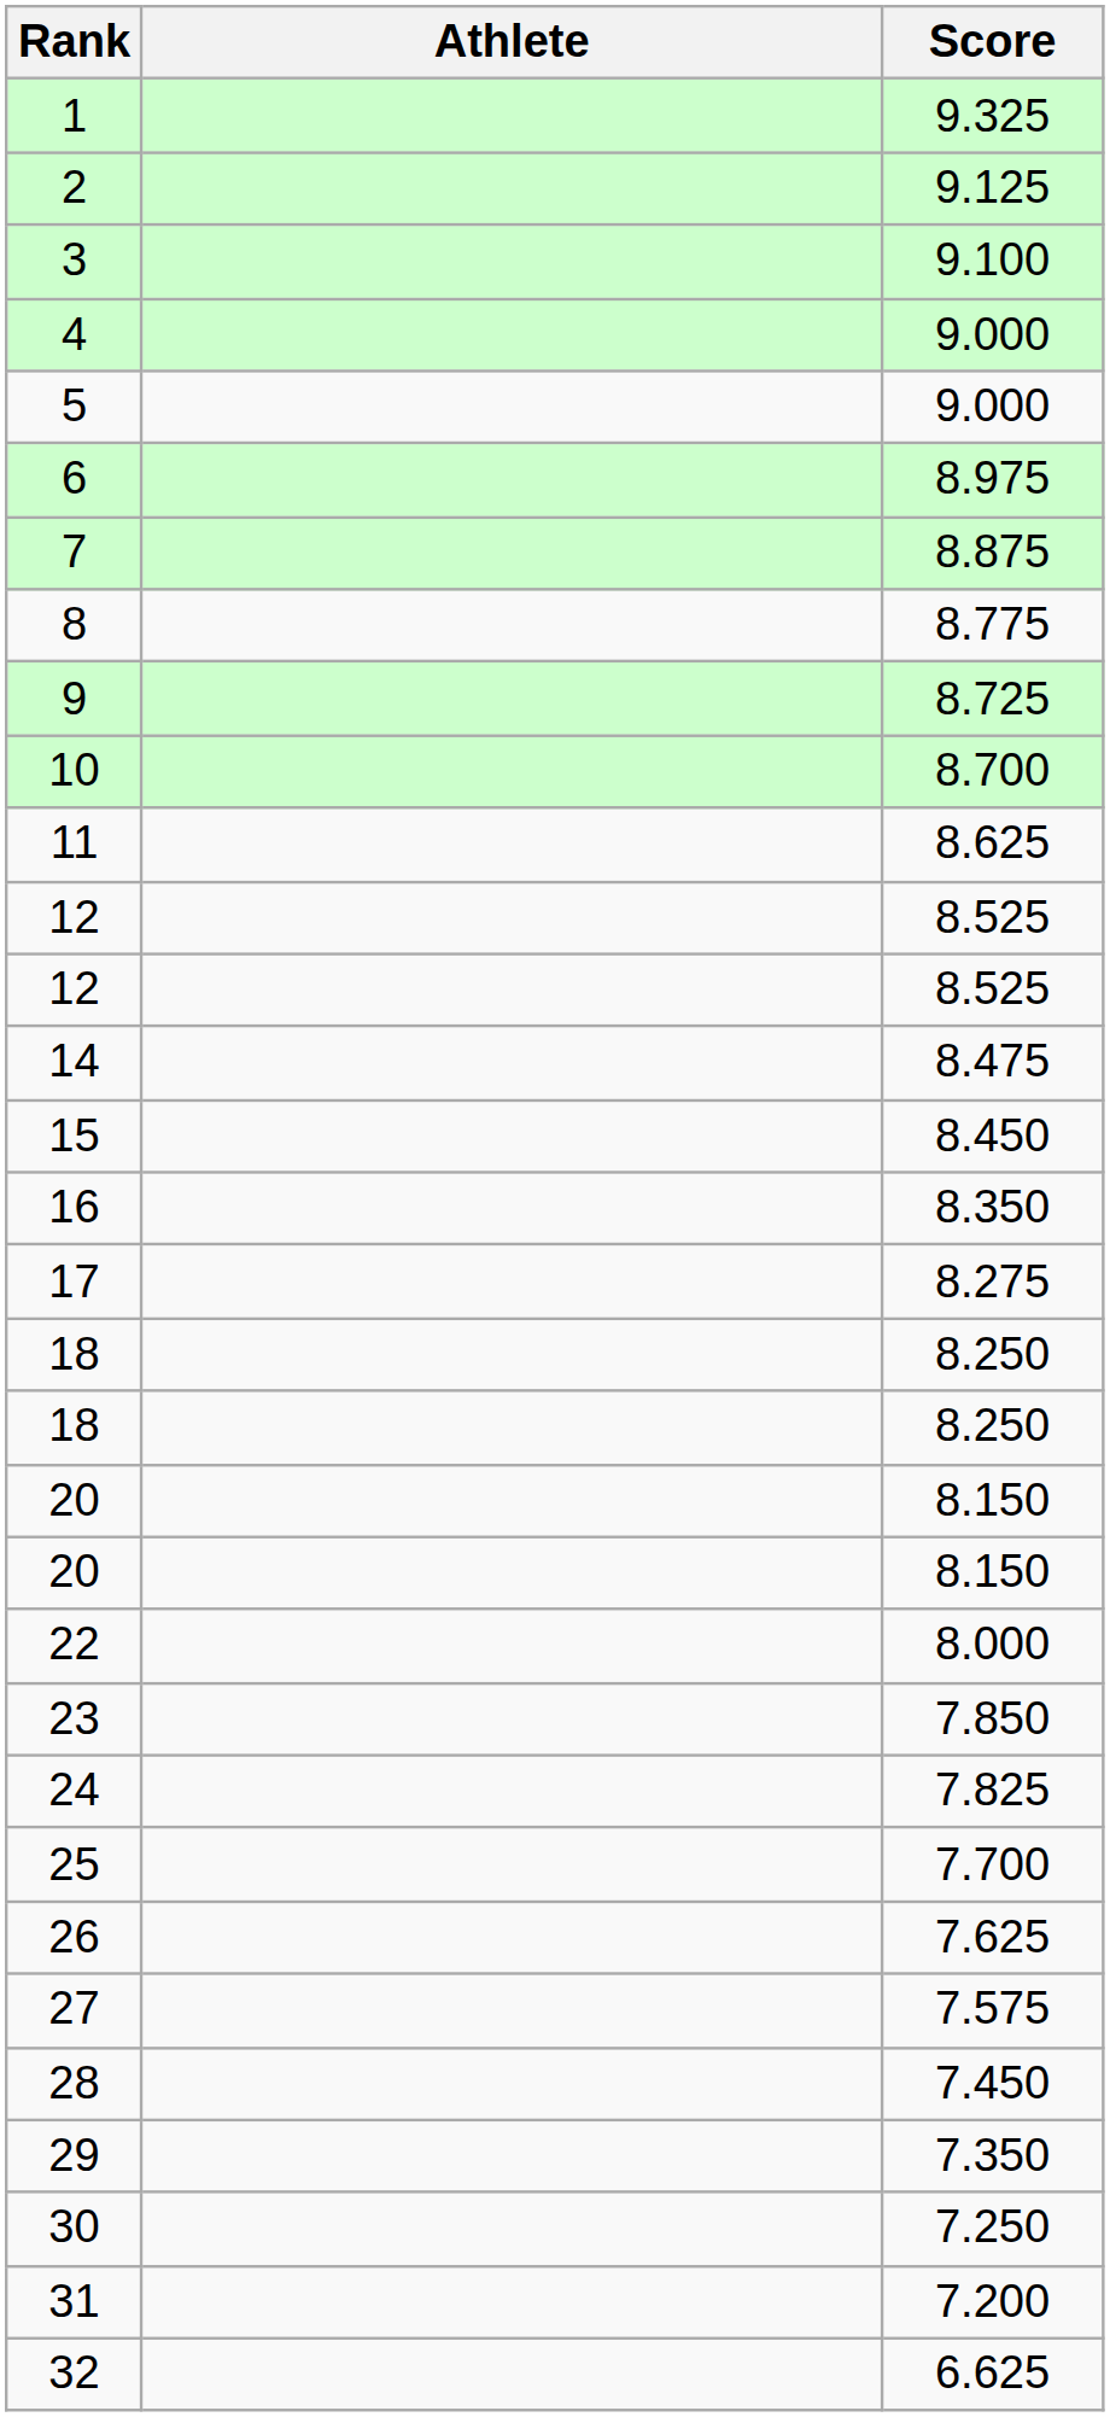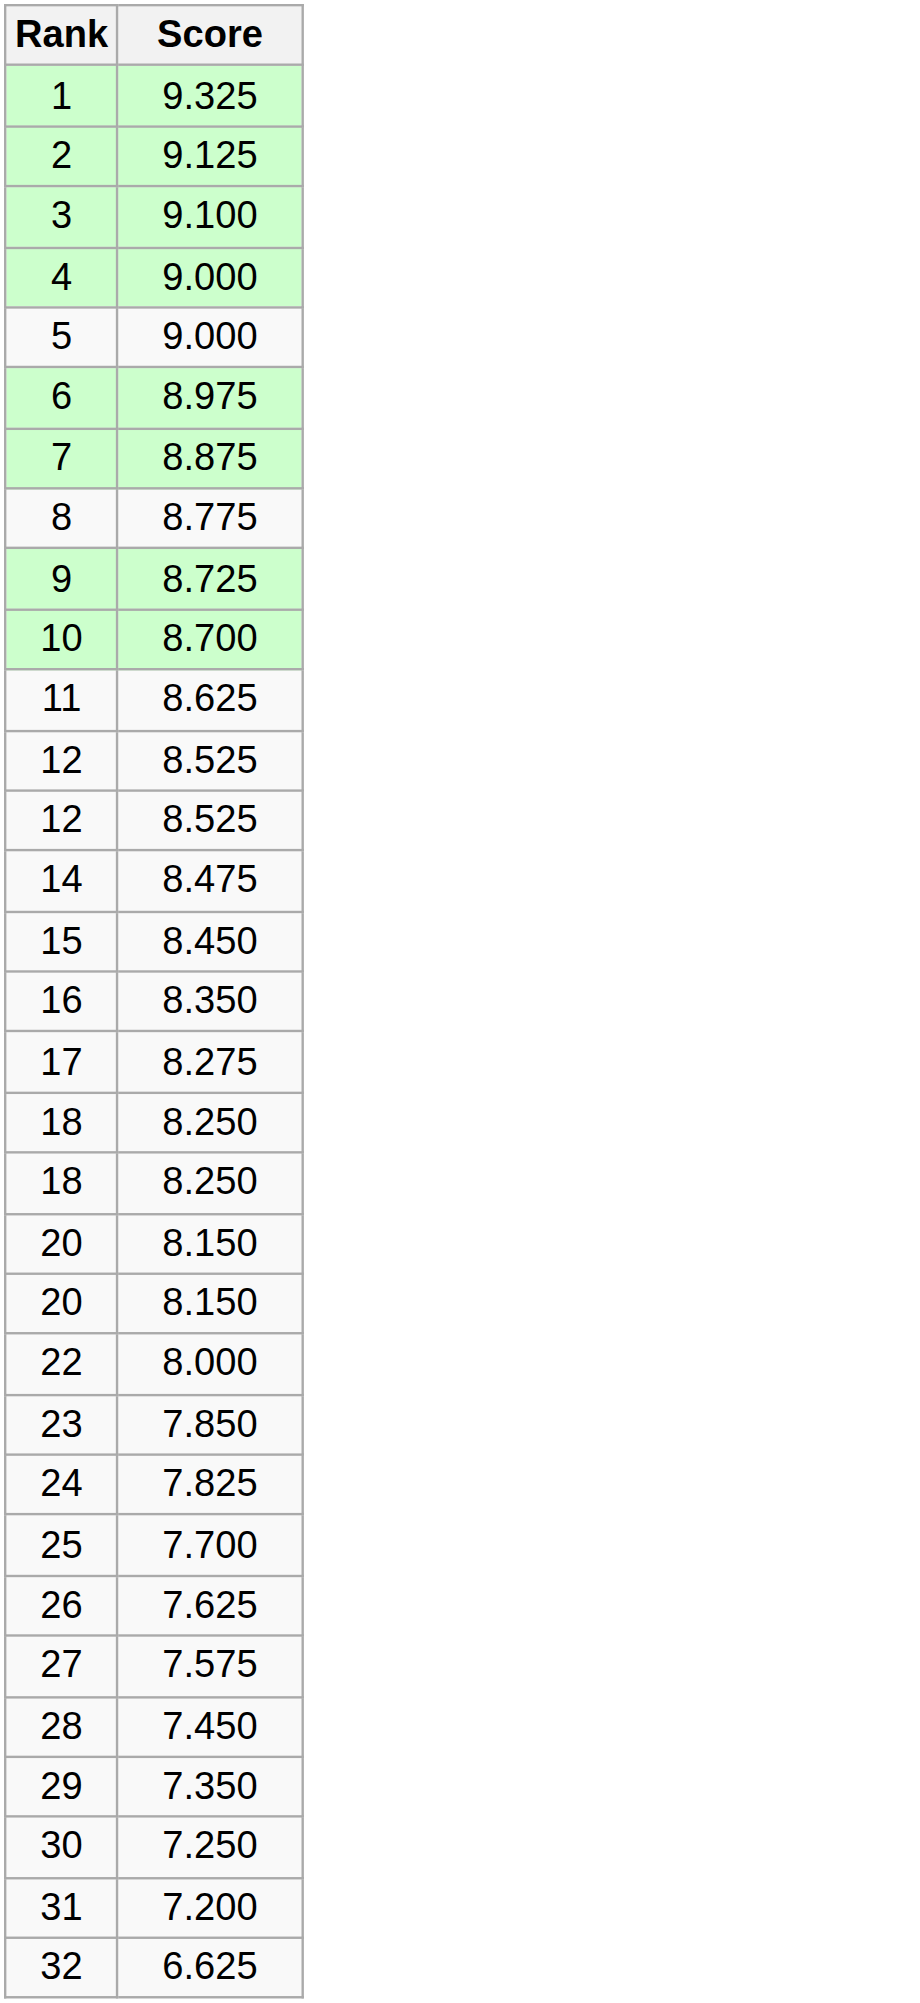 <table class=wikitable style="text-align:center">
 <tr>
 <th width=40>Rank</th>
-<th width=250>Athlete</th>
 <th width=70>Score</th>
 </tr>
 <tr bgcolor="ccffcc">
 <td>1</td>
-<td align=left></td>
 <td>9.325</td>
 </tr>
 <tr bgcolor="ccffcc">
 <td>2</td>
-<td align=left></td>
 <td>9.125</td>
 </tr>
 <tr bgcolor="ccffcc">
 <td>3</td>
-<td align=left></td>
 <td>9.100</td>
 </tr>
 <tr bgcolor="ccffcc">
 <td>4</td>
-<td align=left></td>
 <td>9.000</td>
 </tr>
 <tr>
 <td>5</td>
-<td align=left></td>
 <td>9.000</td>
 </tr>
 <tr bgcolor="ccffcc">
 <td>6</td>
-<td align=left></td>
 <td>8.975</td>
 </tr>
 <tr bgcolor="ccffcc">
 <td>7</td>
-<td align=left></td>
 <td>8.875</td>
 </tr>
 <tr>
 <td>8</td>
-<td align=left></td>
 <td>8.775</td>
 </tr>
 <tr bgcolor="ccffcc">
 <td>9</td>
-<td align=left></td>
 <td>8.725</td>
 </tr>
 <tr bgcolor="ccffcc">
 <td>10</td>
-<td align=left></td>
 <td>8.700</td>
 </tr>
 <tr>
 <td>11</td>
-<td align=left></td>
 <td>8.625</td>
 </tr>
 <tr>
 <td>12</td>
-<td align=left></td>
 <td>8.525</td>
 </tr>
 <tr>
 <td>12</td>
-<td align=left></td>
 <td>8.525</td>
 </tr>
 <tr>
 <td>14</td>
-<td align=left></td>
 <td>8.475</td>
 </tr>
 <tr>
 <td>15</td>
-<td align=left></td>
 <td>8.450</td>
 </tr>
 <tr>
 <td>16</td>
-<td align=left></td>
 <td>8.350</td>
 </tr>
 <tr>
 <td>17</td>
-<td align=left></td>
 <td>8.275</td>
 </tr>
 <tr>
 <td>18</td>
-<td align=left></td>
 <td>8.250</td>
 </tr>
 <tr>
 <td>18</td>
-<td align=left></td>
 <td>8.250</td>
 </tr>
 <tr>
 <td>20</td>
-<td align=left></td>
 <td>8.150</td>
 </tr>
 <tr>
 <td>20</td>
-<td align=left></td>
 <td>8.150</td>
 </tr>
 <tr>
 <td>22</td>
-<td align=left></td>
 <td>8.000</td>
 </tr>
 <tr>
 <td>23</td>
-<td align=left></td>
 <td>7.850</td>
 </tr>
 <tr>
 <td>24</td>
-<td align=left></td>
 <td>7.825</td>
 </tr>
 <tr>
 <td>25</td>
-<td align=left></td>
 <td>7.700</td>
 </tr>
 <tr>
 <td>26</td>
-<td align=left></td>
 <td>7.625</td>
 </tr>
 <tr>
 <td>27</td>
-<td align=left></td>
 <td>7.575</td>
 </tr>
 <tr>
 <td>28</td>
-<td align=left></td>
 <td>7.450</td>
 </tr>
 <tr>
 <td>29</td>
-<td align=left></td>
 <td>7.350</td>
 </tr>
 <tr>
 <td>30</td>
-<td align=left></td>
 <td>7.250</td>
 </tr>
 <tr>
 <td>31</td>
-<td align=left></td>
 <td>7.200</td>
 </tr>
 <tr>
 <td>32</td>
-<td align=left></td>
 <td>6.625</td>
 </tr>
 </table>
